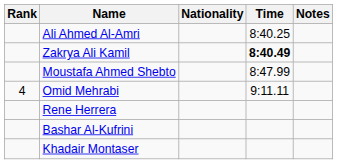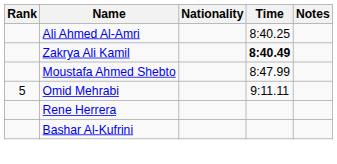 <table class="wikitable sortable" style="text-align:center;font-size:95%">
 <tr>
 <th>Rank</th>
 <th>Name</th>
 <th>Nationality</th>
 <th>Time</th>
 <th>Notes</th>
 </tr>
 <tr>
 <td></td>
 <td align=left><a href='#'>Ali Ahmed Al-Amri</a></td>
 <td align=left></td>
 <td>8:40.25</td>
 <td></td>
 </tr>
 <tr>
 <td></td>
 <td align=left><a href='#'>Zakrya Ali Kamil</a></td>
 <td align=left></td>
 <td><strong>8:40.49</strong></td>
 <td></td>
 </tr>
 <tr>
 <td></td>
 <td align=left><a href='#'>Moustafa Ahmed Shebto</a></td>
 <td align=left></td>
 <td>8:47.99</td>
 <td></td>
 </tr>
 <tr>
-<td>4</td>
+<td>5</td>
 <td align=left><a href='#'>Omid Mehrabi</a></td>
 <td align=left></td>
 <td>9:11.11</td>
 <td></td>
 </tr>
 <tr>
 <td></td>
 <td align=left><a href='#'>Rene Herrera</a></td>
 <td align=left></td>
 <td></td>
 <td></td>
 </tr>
 <tr>
 <td></td>
 <td align=left><a href='#'>Bashar Al-Kufrini</a></td>
 <td align=left></td>
 <td></td>
 <td></td>
 </tr>
-<tr>
-<td></td>
-<td align=left><a href='#'>Khadair Montaser</a></td>
-<td align=left></td>
-<td></td>
-<td></td>
-</tr>
 </table>
